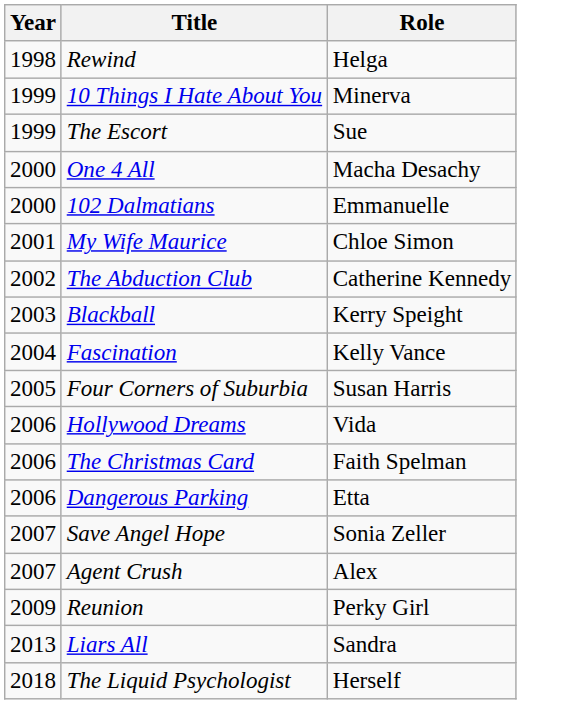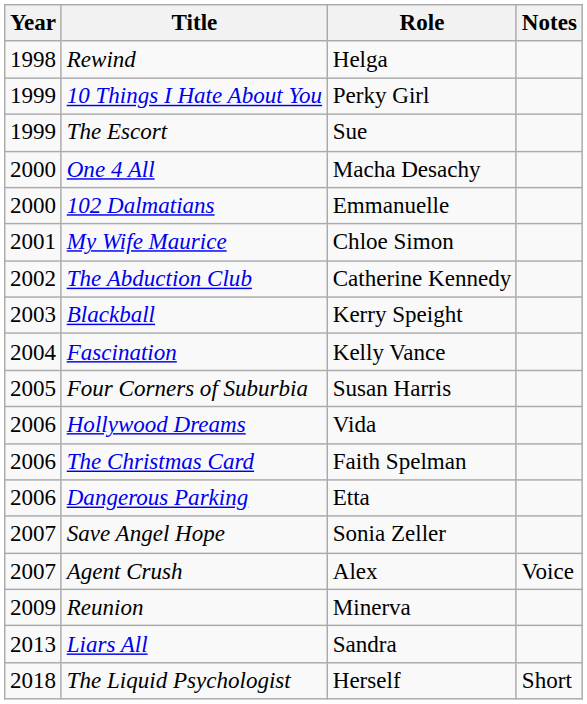 <table class="wikitable sortable">
 <tr>
 <th>Year</th>
 <th>Title</th>
 <th>Role</th>
+<th class="unsortable">Notes</th>
 </tr>
 <tr>
 <td>1998</td>
 <td><em>Rewind</em></td>
 <td>Helga</td>
+<td></td>
 </tr>
 <tr>
 <td>1999</td>
 <td><em><a href='#'>10 Things I Hate About You</a></em></td>
-<td>Minerva</td>
+<td>Perky Girl</td>
+<td></td>
 </tr>
 <tr>
 <td>1999</td>
 <td><em>The Escort</em></td>
 <td>Sue</td>
+<td></td>
 </tr>
 <tr>
 <td>2000</td>
 <td><em><a href='#'>One 4 All</a></em></td>
 <td>Macha Desachy</td>
+<td></td>
 </tr>
 <tr>
 <td>2000</td>
 <td><em><a href='#'>102 Dalmatians</a></em></td>
 <td>Emmanuelle</td>
+<td></td>
 </tr>
 <tr>
 <td>2001</td>
 <td><em><a href='#'>My Wife Maurice</a></em></td>
 <td>Chloe Simon</td>
+<td></td>
 </tr>
 <tr>
 <td>2002</td>
 <td><em><a href='#'>The Abduction Club</a></em></td>
 <td>Catherine Kennedy</td>
+<td></td>
 </tr>
 <tr>
 <td>2003</td>
 <td><em><a href='#'>Blackball</a></em></td>
 <td>Kerry Speight</td>
+<td></td>
 </tr>
 <tr>
 <td>2004</td>
 <td><em><a href='#'>Fascination</a></em></td>
 <td>Kelly Vance</td>
+<td></td>
 </tr>
 <tr>
 <td>2005</td>
 <td><em>Four Corners of Suburbia</em></td>
 <td>Susan Harris</td>
+<td></td>
 </tr>
 <tr>
 <td>2006</td>
 <td><em><a href='#'>Hollywood Dreams</a></em></td>
 <td>Vida</td>
+<td></td>
 </tr>
 <tr>
 <td>2006</td>
 <td><em><a href='#'>The Christmas Card</a></em></td>
 <td>Faith Spelman</td>
+<td></td>
 </tr>
 <tr>
 <td>2006</td>
 <td><em><a href='#'>Dangerous Parking</a></em></td>
 <td>Etta</td>
+<td></td>
 </tr>
 <tr>
 <td>2007</td>
 <td><em>Save Angel Hope</em></td>
 <td>Sonia Zeller</td>
+<td></td>
 </tr>
 <tr>
 <td>2007</td>
 <td><em>Agent Crush</em></td>
 <td>Alex</td>
+<td>Voice</td>
 </tr>
 <tr>
 <td>2009</td>
 <td><em>Reunion</em></td>
-<td>Perky Girl</td>
+<td>Minerva</td>
+<td></td>
 </tr>
 <tr>
 <td>2013</td>
 <td><em><a href='#'>Liars All</a></em></td>
 <td>Sandra</td>
+<td></td>
 </tr>
 <tr>
 <td>2018</td>
 <td><em>The Liquid Psychologist</em></td>
 <td>Herself</td>
+<td>Short</td>
 </tr>
 </table>
